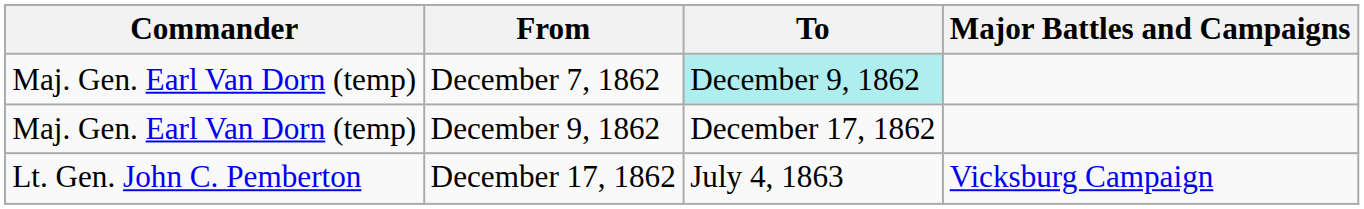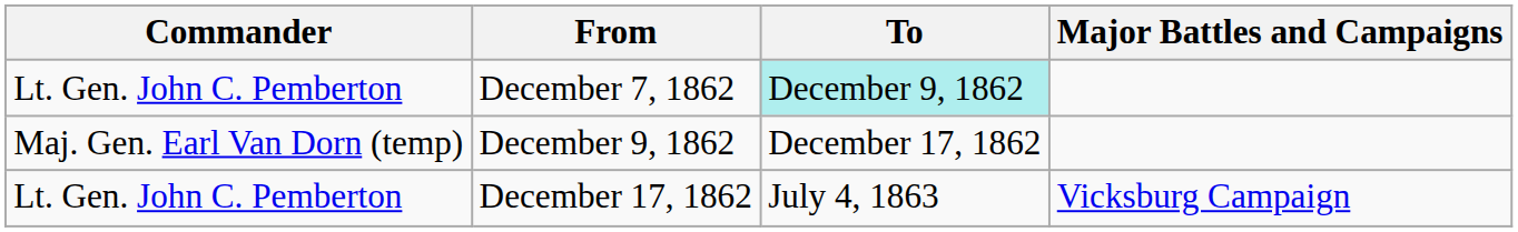 <table class="wikitable">
 <tr>
 <th>Commander</th>
 <th>From</th>
 <th>To</th>
 <th>Major Battles and Campaigns</th>
 </tr>
 <tr>
-<td>Maj. Gen. <a href='#'>Earl Van Dorn</a> (temp)</td>
+<td>Lt. Gen. <a href='#'>John C. Pemberton</a></td>
 <td>December 7, 1862</td>
 <td style="background: paleturquoise;">December 9, 1862</td>
 <td> </td>
 </tr>
 <tr>
 <td>Maj. Gen. <a href='#'>Earl Van Dorn</a> (temp)</td>
 <td>December 9, 1862</td>
 <td>December 17, 1862</td>
 <td> </td>
 </tr>
 <tr>
 <td>Lt. Gen. <a href='#'>John C. Pemberton</a></td>
 <td>December 17, 1862</td>
 <td>July 4, 1863</td>
 <td><a href='#'>Vicksburg Campaign</a></td>
 </tr>
 </table>
